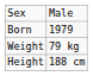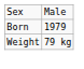 <table class="wikitable">
 <tr>
 <td>Sex</td>
 <td>Male</td>
 </tr>
 <tr>
 <td>Born</td>
 <td>1979</td>
 </tr>
 <tr>
 <td>Weight</td>
 <td>79 kg</td>
 </tr>
-<tr>
-<td>Height</td>
-<td>188 cm</td>
-</tr>
 </table>
